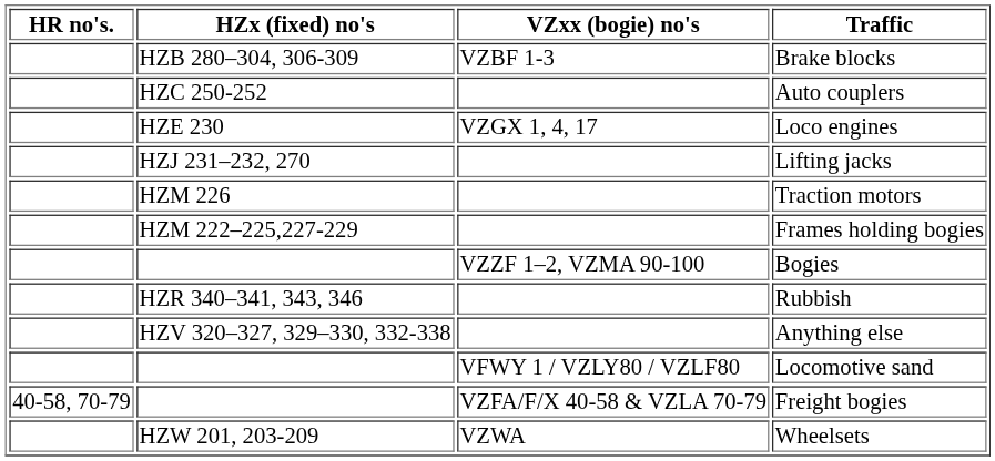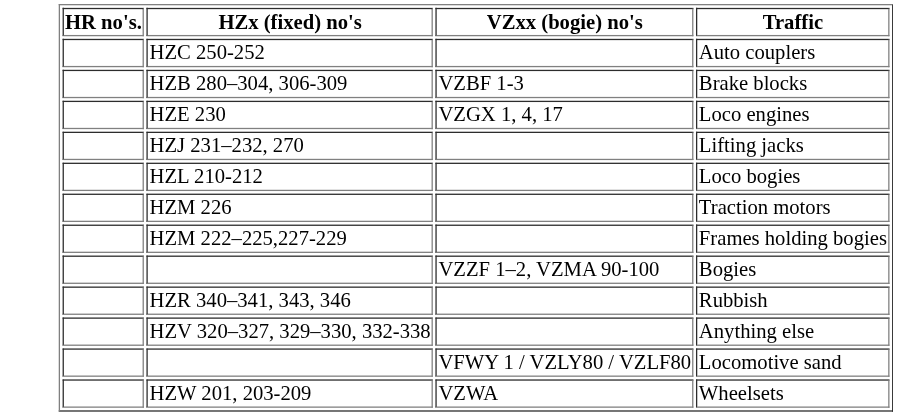 <table style="float: right;" border="1">
 <tr>
 <th>HR no's.</th>
 <th>HZx (fixed) no's</th>
 <th>VZxx (bogie) no's</th>
 <th>Traffic</th>
 </tr>
 <tr>
 <td></td>
+<td>HZC 250-252</td>
+<td></td>
+<td>Auto couplers</td>
+</tr>
+<tr>
+<td></td>
 <td>HZB 280–304, 306-309</td>
 <td>VZBF 1-3</td>
 <td>Brake blocks</td>
-</tr>
-<tr>
-<td></td>
-<td>HZC 250-252</td>
-<td></td>
-<td>Auto couplers</td>
 </tr>
 <tr>
 <td></td>
 <td>HZE 230</td>
 <td>VZGX 1, 4, 17</td>
 <td>Loco engines</td>
 </tr>
 <tr>
 <td></td>
 <td>HZJ 231–232, 270</td>
 <td></td>
 <td>Lifting jacks</td>
+</tr>
+<tr>
+<td></td>
+<td>HZL 210-212</td>
+<td></td>
+<td>Loco bogies</td>
 </tr>
 <tr>
 <td></td>
 <td>HZM 226</td>
 <td></td>
 <td>Traction motors</td>
 </tr>
 <tr>
 <td></td>
 <td>HZM 222–225,227-229</td>
 <td></td>
 <td>Frames holding bogies</td>
 </tr>
 <tr>
 <td></td>
 <td></td>
 <td>VZZF 1–2, VZMA 90-100</td>
 <td>Bogies</td>
 </tr>
 <tr>
 <td></td>
 <td>HZR 340–341, 343, 346</td>
 <td></td>
 <td>Rubbish</td>
 </tr>
 <tr>
 <td></td>
 <td>HZV 320–327, 329–330, 332-338</td>
 <td></td>
 <td>Anything else</td>
 </tr>
 <tr>
 <td></td>
 <td></td>
 <td>VFWY 1 / VZLY80 / VZLF80</td>
 <td>Locomotive sand</td>
 </tr>
 <tr>
-<td>40-58, 70-79</td>
-<td></td>
-<td>VZFA/F/X 40-58 & VZLA 70-79</td>
-<td>Freight bogies</td>
-</tr>
-<tr>
 <td></td>
 <td>HZW 201, 203-209</td>
 <td>VZWA</td>
 <td>Wheelsets</td>
 </tr>
 </table>
